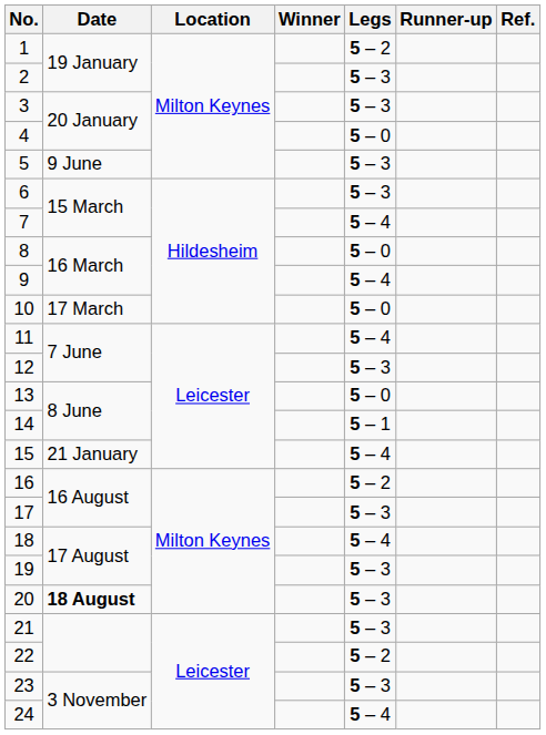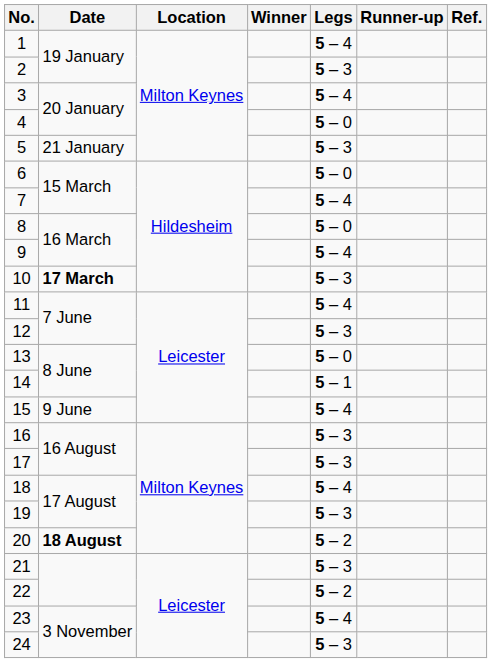 <table class="wikitable">
 <tr>
 <th>No.</th>
 <th>Date</th>
 <th>Location</th>
 <th>Winner</th>
 <th>Legs</th>
 <th>Runner-up</th>
 <th>Ref.</th>
 </tr>
 <tr>
 <td align=center>1</td>
 <td align=left rowspan="2">19 January</td>
 <td align="center" rowspan="5"> <a href='#'>Milton Keynes</a></td>
 <td align="right"></td>
-<td align="center"><strong>5</strong> – 2</td>
+<td align="center"><strong>5</strong> – 4</td>
 <td></td>
 <td align="center"></td>
 </tr>
 <tr>
 <td align=center>2</td>
 <td align="right"></td>
 <td align="center"><strong>5</strong> – 3</td>
 <td></td>
 <td align="center"></td>
 </tr>
 <tr>
 <td align=center>3</td>
 <td align=left rowspan="2">20 January</td>
 <td align="right"></td>
-<td align="center"><strong>5</strong> – 3</td>
+<td align="center"><strong>5</strong> – 4</td>
 <td></td>
 <td align="center"></td>
 </tr>
 <tr>
 <td align=center>4</td>
 <td align="right"></td>
 <td align="center"><strong>5</strong> – 0</td>
 <td></td>
 <td align="center"></td>
 </tr>
 <tr>
 <td align=center>5</td>
-<td align=left rowspan="1">9 June</td>
+<td align=left rowspan="1">21 January</td>
 <td align="right"></td>
 <td align="center"><strong>5</strong> – 3</td>
 <td></td>
 <td align="center"></td>
 </tr>
 <tr>
 <td align=center>6</td>
 <td align=left rowspan="2">15 March</td>
 <td align="center" rowspan="5"> <a href='#'>Hildesheim</a></td>
 <td align="right"></td>
-<td align="center"><strong>5</strong> – 3</td>
+<td align="center"><strong>5</strong> – 0</td>
 <td></td>
 <td align="center"></td>
 </tr>
 <tr>
 <td align=center>7</td>
 <td align="right"></td>
 <td align="center"><strong>5</strong> – 4</td>
 <td></td>
 <td align="center"></td>
 </tr>
 <tr>
 <td align=center>8</td>
 <td align=left rowspan="2">16 March</td>
 <td align="right"></td>
 <td align="center"><strong>5</strong> – 0</td>
 <td></td>
 <td align="center"></td>
 </tr>
 <tr>
 <td align=center>9</td>
 <td align="right"></td>
 <td align="center"><strong>5</strong> – 4</td>
 <td></td>
 <td align="center"></td>
 </tr>
 <tr>
 <td align=center>10</td>
-<td align=left rowspan="1">17 March</td>
+<td align=left rowspan="1"><strong>17 March</strong></td>
 <td align="right"></td>
-<td align="center"><strong>5</strong> – 0</td>
+<td align="center"><strong>5</strong> – 3</td>
 <td></td>
 <td align="center"></td>
 </tr>
 <tr>
 <td align=center>11</td>
 <td align=left rowspan="2">7 June</td>
 <td align="center" rowspan="5"> <a href='#'>Leicester</a></td>
 <td align="right"></td>
 <td align="center"><strong>5</strong> – 4</td>
 <td></td>
 <td align="center"></td>
 </tr>
 <tr>
 <td align=center>12</td>
 <td align="right"></td>
 <td align="center"><strong>5</strong> – 3</td>
 <td></td>
 <td align="center"></td>
 </tr>
 <tr>
 <td align=center>13</td>
 <td align=left rowspan="2">8 June</td>
 <td align="right"></td>
 <td align="center"><strong>5</strong> – 0</td>
 <td></td>
 <td align="center"></td>
 </tr>
 <tr>
 <td align=center>14</td>
 <td align="right"></td>
 <td align="center"><strong>5</strong> – 1</td>
 <td></td>
 <td align="center"></td>
 </tr>
 <tr>
 <td align=center>15</td>
-<td align=left rowspan="1">21 January</td>
+<td align=left rowspan="1">9 June</td>
 <td align="right"></td>
 <td align="center"><strong>5</strong> – 4</td>
 <td></td>
 <td align="center"></td>
 </tr>
 <tr>
 <td align=center>16</td>
 <td align=left rowspan="2">16 August</td>
 <td align="center" rowspan="5"> <a href='#'>Milton Keynes</a></td>
 <td align="right"></td>
-<td align="center"><strong>5</strong> – 2</td>
+<td align="center"><strong>5</strong> – 3</td>
 <td></td>
 <td align="center"></td>
 </tr>
 <tr>
 <td align=center>17</td>
 <td align="right"></td>
 <td align="center"><strong>5</strong> – 3</td>
 <td></td>
 <td align="center"></td>
 </tr>
 <tr>
 <td align=center>18</td>
 <td align=left rowspan="2">17 August</td>
 <td align="right"></td>
 <td align="center"><strong>5</strong> – 4</td>
 <td></td>
 <td align="center"></td>
 </tr>
 <tr>
 <td align=center>19</td>
 <td align="right"></td>
 <td align="center"><strong>5</strong> – 3</td>
 <td></td>
 <td align="center"></td>
 </tr>
 <tr>
 <td align=center>20</td>
 <td align=left rowspan="1"><strong>18 August</strong></td>
 <td align="right"></td>
-<td align="center"><strong>5</strong> – 3</td>
+<td align="center"><strong>5</strong> – 2</td>
 <td></td>
 <td align="center"></td>
 </tr>
 <tr>
 <td align=center>21</td>
 <td align=left rowspan="2"></td>
 <td align="center" rowspan="4"> <a href='#'>Leicester</a></td>
 <td align="right"></td>
 <td align="center"><strong>5</strong> – 3</td>
 <td></td>
 <td align="center"></td>
 </tr>
 <tr>
 <td align=center>22</td>
 <td align="right"></td>
 <td align="center"><strong>5</strong> – 2</td>
 <td></td>
 <td align="center"></td>
 </tr>
 <tr>
 <td align=center>23</td>
 <td align=left rowspan="2">3 November</td>
 <td align="right"></td>
-<td align="center"><strong>5</strong> – 3</td>
+<td align="center"><strong>5</strong> – 4</td>
 <td></td>
 <td align="center"></td>
 </tr>
 <tr>
 <td align=center>24</td>
 <td align="right"></td>
-<td align="center"><strong>5</strong> – 4</td>
+<td align="center"><strong>5</strong> – 3</td>
 <td></td>
 <td align="center"></td>
 </tr>
 </table>
